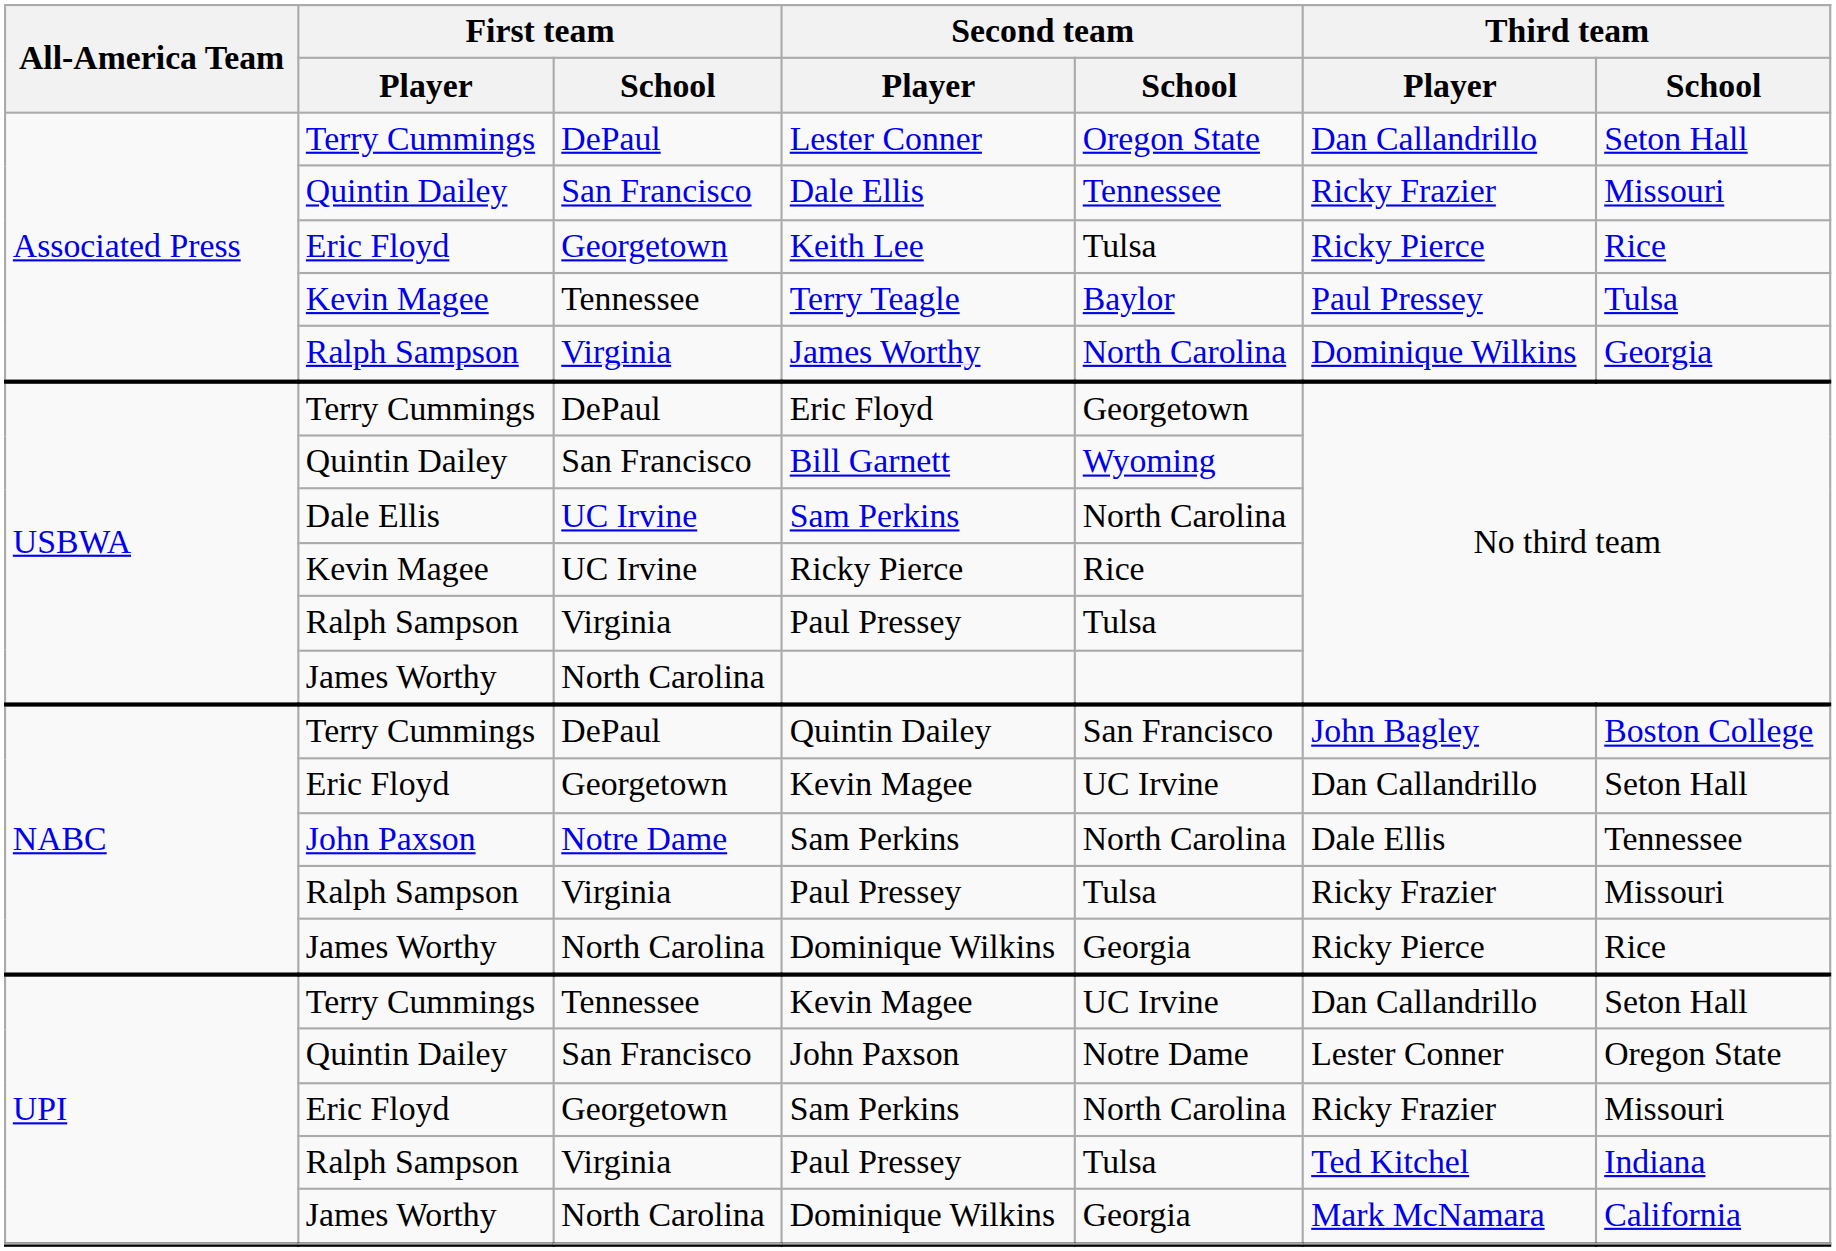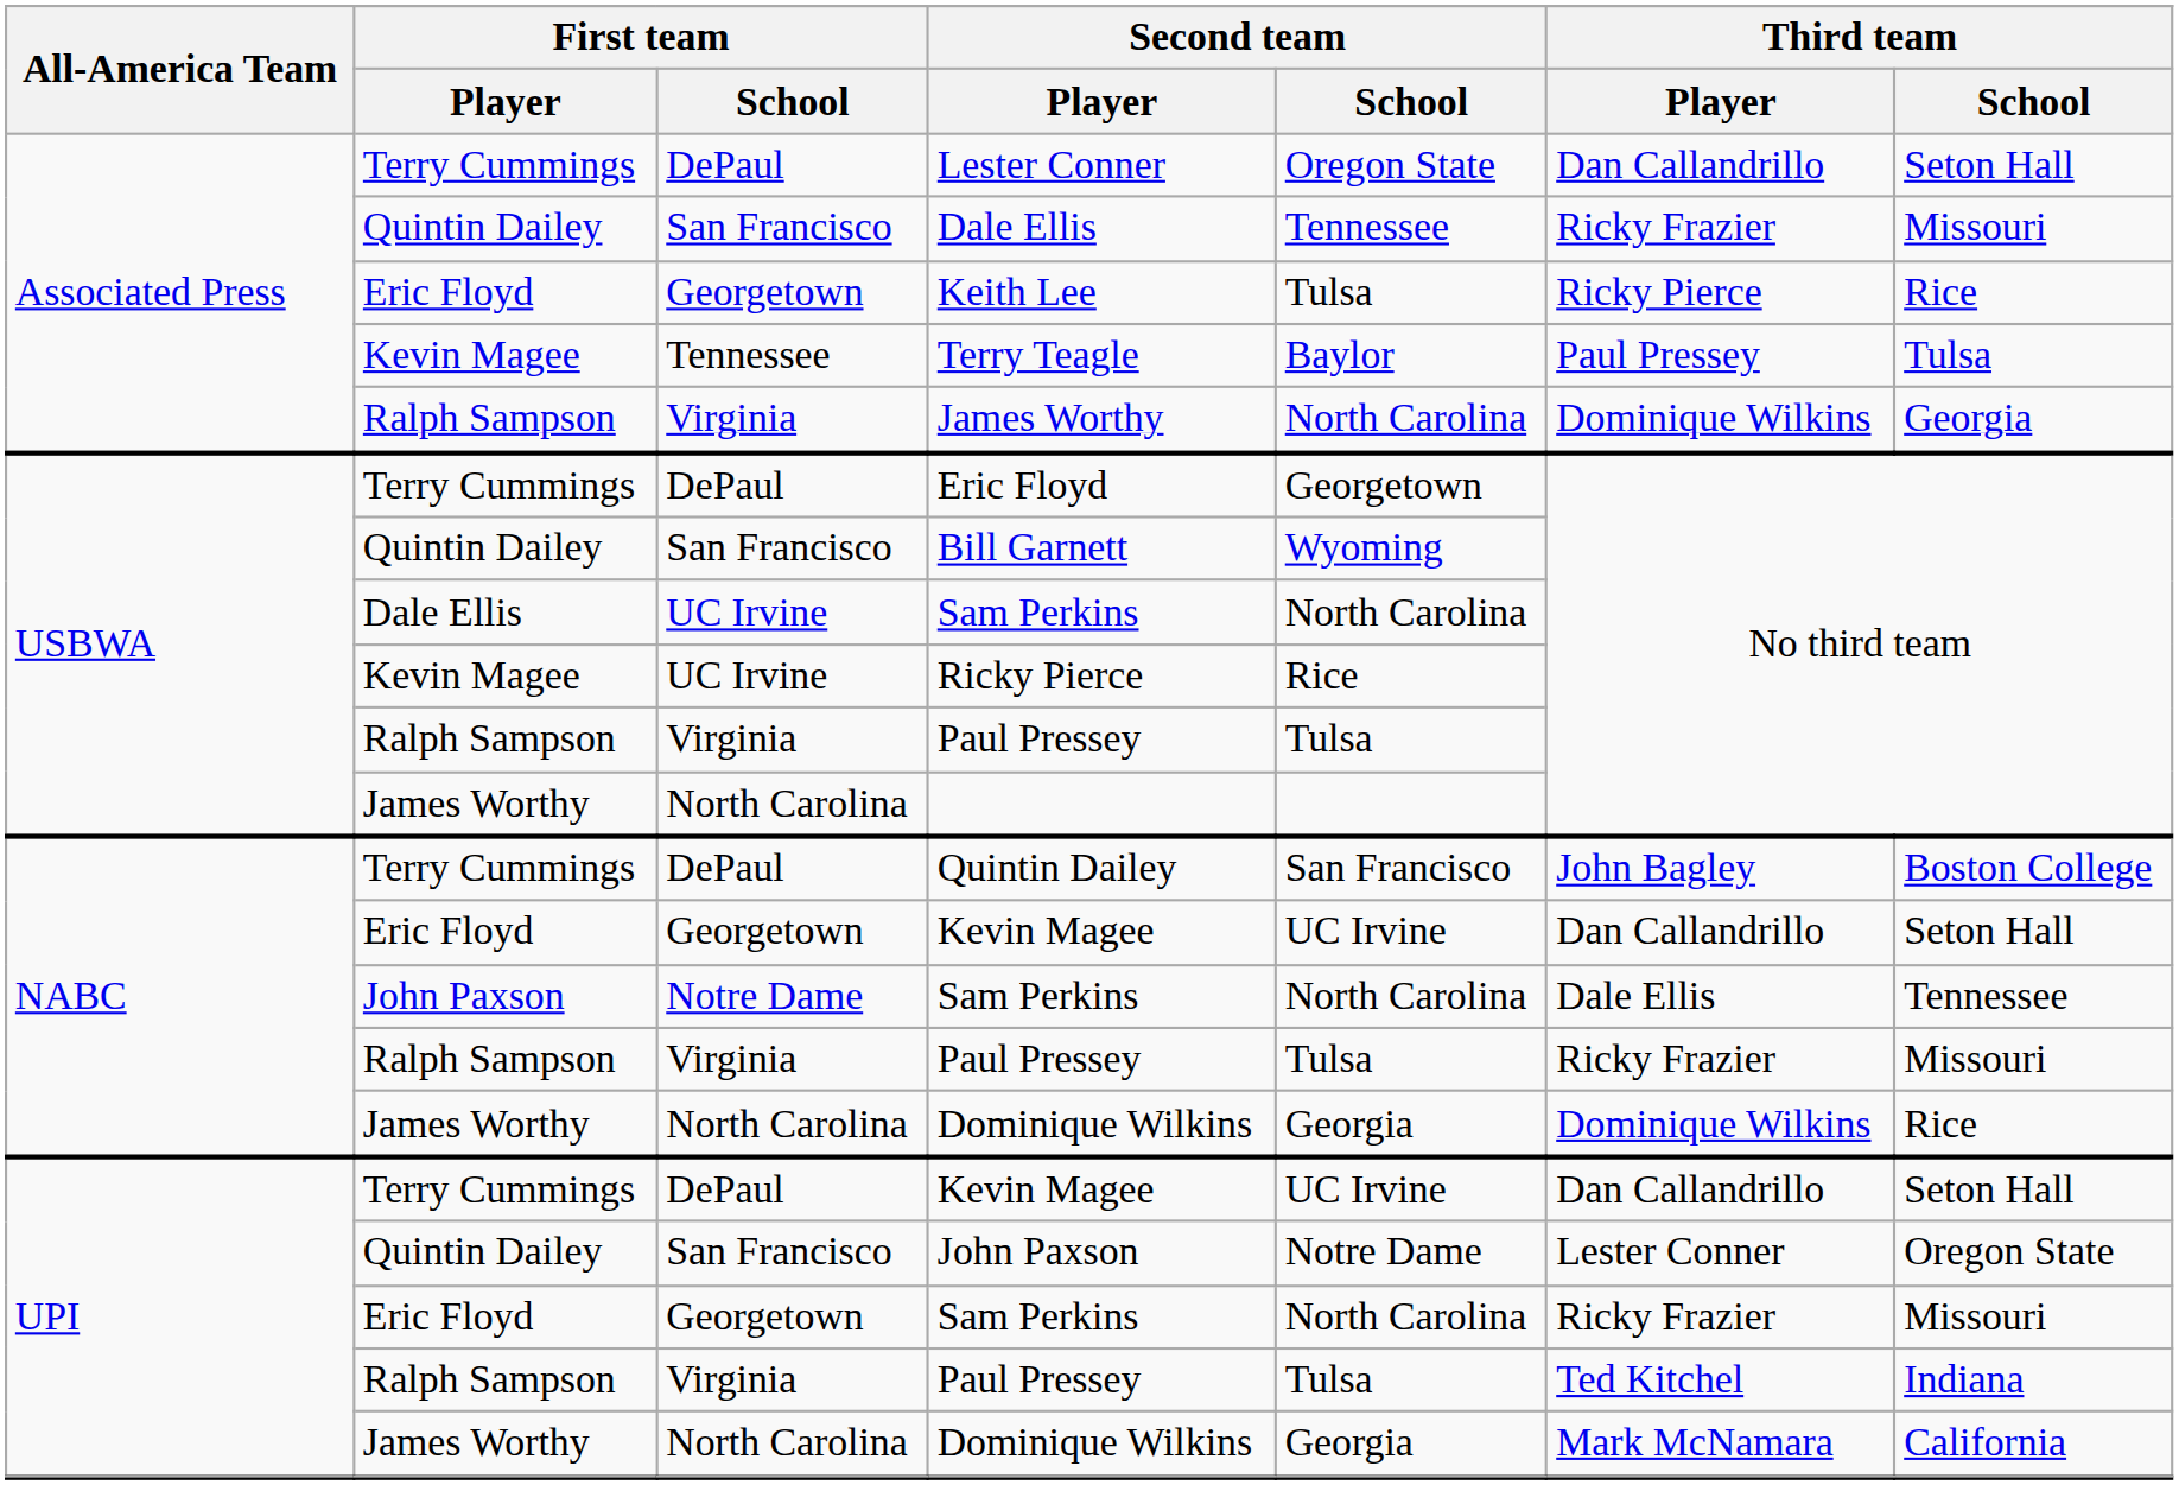 <table class="wikitable" style="width:98%;">
 <tr>
 <th rowspan=3>All-America Team</th>
 </tr>
 <tr>
 <th colspan=2>First team</th>
 <th colspan=2>Second team</th>
 <th colspan=2>Third team</th>
 </tr>
 <tr>
 <th>Player</th>
 <th>School</th>
 <th>Player</th>
 <th>School</th>
 <th>Player</th>
 <th>School</th>
 </tr>
 <tr>
 <td rowspan=5><a href='#'>Associated Press</a></td>
 <td><a href='#'>Terry Cummings</a></td>
 <td><a href='#'>DePaul</a></td>
 <td><a href='#'>Lester Conner</a></td>
 <td><a href='#'>Oregon State</a></td>
 <td><a href='#'>Dan Callandrillo</a></td>
 <td><a href='#'>Seton Hall</a></td>
 </tr>
 <tr>
 <td><a href='#'>Quintin Dailey</a></td>
 <td><a href='#'>San Francisco</a></td>
 <td><a href='#'>Dale Ellis</a></td>
 <td><a href='#'>Tennessee</a></td>
 <td><a href='#'>Ricky Frazier</a></td>
 <td><a href='#'>Missouri</a></td>
 </tr>
 <tr>
 <td><a href='#'>Eric Floyd</a></td>
 <td><a href='#'>Georgetown</a></td>
 <td><a href='#'>Keith Lee</a></td>
 <td>Tulsa</td>
 <td><a href='#'>Ricky Pierce</a></td>
 <td><a href='#'>Rice</a></td>
 </tr>
 <tr>
 <td><a href='#'>Kevin Magee</a></td>
 <td>Tennessee</td>
 <td><a href='#'>Terry Teagle</a></td>
 <td><a href='#'>Baylor</a></td>
 <td><a href='#'>Paul Pressey</a></td>
 <td><a href='#'>Tulsa</a></td>
 </tr>
 <tr>
 <td><a href='#'>Ralph Sampson</a></td>
 <td><a href='#'>Virginia</a></td>
 <td><a href='#'>James Worthy</a></td>
 <td><a href='#'>North Carolina</a></td>
 <td><a href='#'>Dominique Wilkins</a></td>
 <td><a href='#'>Georgia</a></td>
 </tr>
 <tr style = "border-top:2px solid black;">
 <td rowspan=6><a href='#'>USBWA</a></td>
 <td>Terry Cummings</td>
 <td>DePaul</td>
 <td>Eric Floyd</td>
 <td>Georgetown</td>
 <td rowspan=6 colspan=3 align=center>No third team</td>
 </tr>
 <tr>
 <td>Quintin Dailey</td>
 <td>San Francisco</td>
 <td><a href='#'>Bill Garnett</a></td>
 <td><a href='#'>Wyoming</a></td>
 </tr>
 <tr>
 <td>Dale Ellis</td>
 <td><a href='#'>UC Irvine</a></td>
 <td><a href='#'>Sam Perkins</a></td>
 <td>North Carolina</td>
 </tr>
 <tr>
 <td>Kevin Magee</td>
 <td>UC Irvine</td>
 <td>Ricky Pierce</td>
 <td>Rice</td>
 </tr>
 <tr>
 <td>Ralph Sampson</td>
 <td>Virginia</td>
 <td>Paul Pressey</td>
 <td>Tulsa</td>
 </tr>
 <tr>
 <td>James Worthy</td>
 <td>North Carolina</td>
 <td></td>
 <td></td>
 </tr>
 <tr style = "border-top:2px solid black;">
 <td rowspan=5><a href='#'>NABC</a></td>
 <td>Terry Cummings</td>
 <td>DePaul</td>
 <td>Quintin Dailey</td>
 <td>San Francisco</td>
 <td><a href='#'>John Bagley</a></td>
 <td><a href='#'>Boston College</a></td>
 </tr>
 <tr>
 <td>Eric Floyd</td>
 <td>Georgetown</td>
 <td>Kevin Magee</td>
 <td>UC Irvine</td>
 <td>Dan Callandrillo</td>
 <td>Seton Hall</td>
 </tr>
 <tr>
 <td><a href='#'>John Paxson</a></td>
 <td><a href='#'>Notre Dame</a></td>
 <td>Sam Perkins</td>
 <td>North Carolina</td>
 <td>Dale Ellis</td>
 <td>Tennessee</td>
 </tr>
 <tr>
 <td>Ralph Sampson</td>
 <td>Virginia</td>
 <td>Paul Pressey</td>
 <td>Tulsa</td>
 <td>Ricky Frazier</td>
 <td>Missouri</td>
 </tr>
 <tr>
 <td>James Worthy</td>
 <td>North Carolina</td>
 <td>Dominique Wilkins</td>
 <td>Georgia</td>
-<td>Ricky Pierce</td>
+<td><a href='#'>Dominique Wilkins</a></td>
 <td>Rice</td>
 </tr>
 <tr style = "border-top:2px solid black;">
 <td rowspan=5><a href='#'>UPI</a></td>
 <td>Terry Cummings</td>
-<td>Tennessee</td>
+<td>DePaul</td>
 <td>Kevin Magee</td>
 <td>UC Irvine</td>
 <td>Dan Callandrillo</td>
 <td>Seton Hall</td>
 </tr>
 <tr>
 <td>Quintin Dailey</td>
 <td>San Francisco</td>
 <td>John Paxson</td>
 <td>Notre Dame</td>
 <td>Lester Conner</td>
 <td>Oregon State</td>
 </tr>
 <tr>
 <td>Eric Floyd</td>
 <td>Georgetown</td>
 <td>Sam Perkins</td>
 <td>North Carolina</td>
 <td>Ricky Frazier</td>
 <td>Missouri</td>
 </tr>
 <tr>
 <td>Ralph Sampson</td>
 <td>Virginia</td>
 <td>Paul Pressey</td>
 <td>Tulsa</td>
 <td><a href='#'>Ted Kitchel</a></td>
 <td><a href='#'>Indiana</a></td>
 </tr>
 <tr>
 <td>James Worthy</td>
 <td>North Carolina</td>
 <td>Dominique Wilkins</td>
 <td>Georgia</td>
 <td><a href='#'>Mark McNamara</a></td>
 <td><a href='#'>California</a></td>
 </tr>
 <tr style = "border-top:2px solid black;">
 </tr>
 </table>
